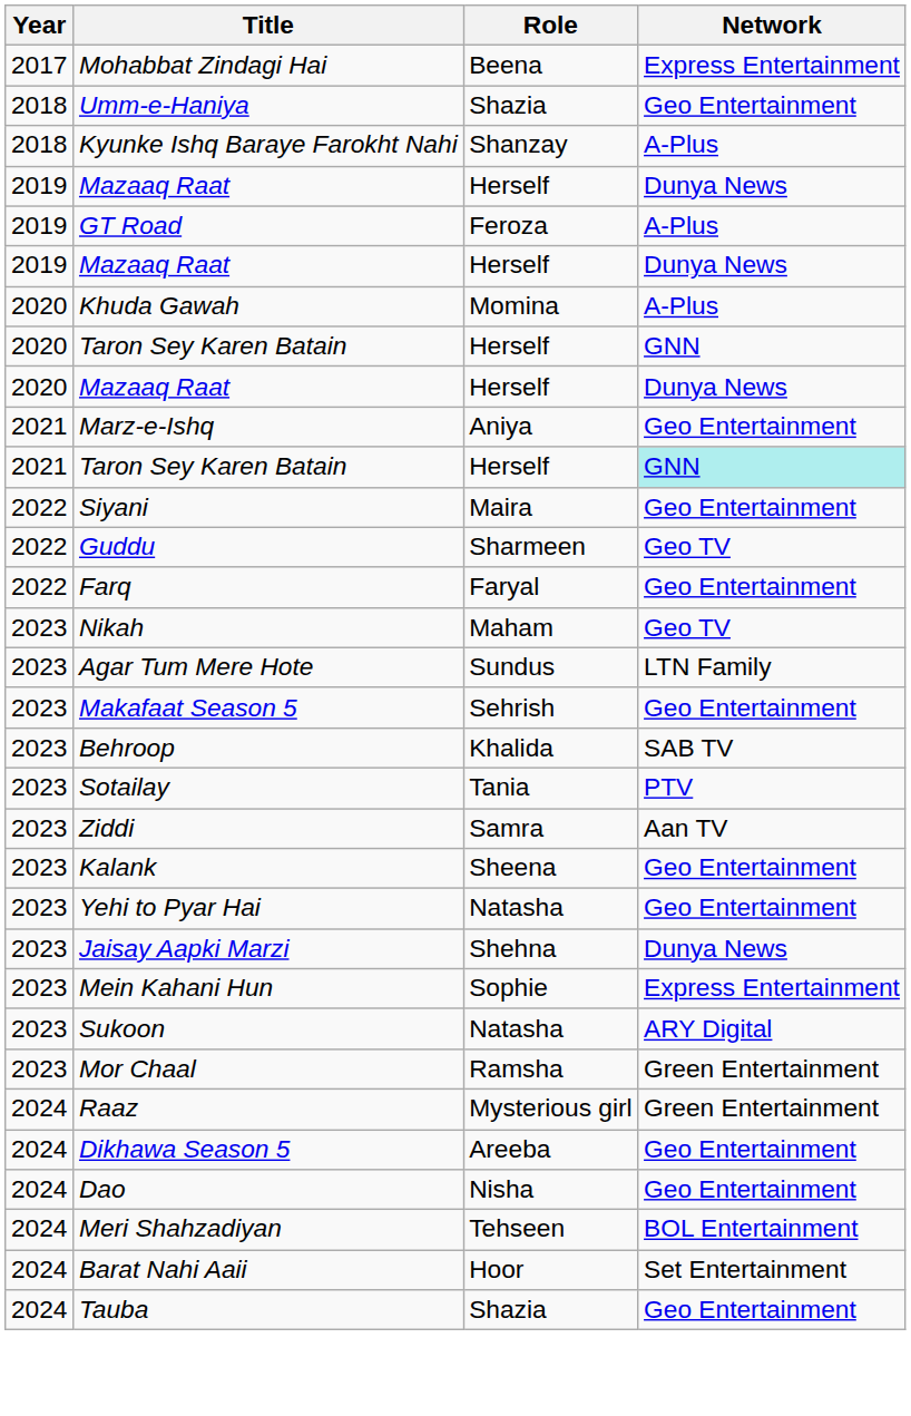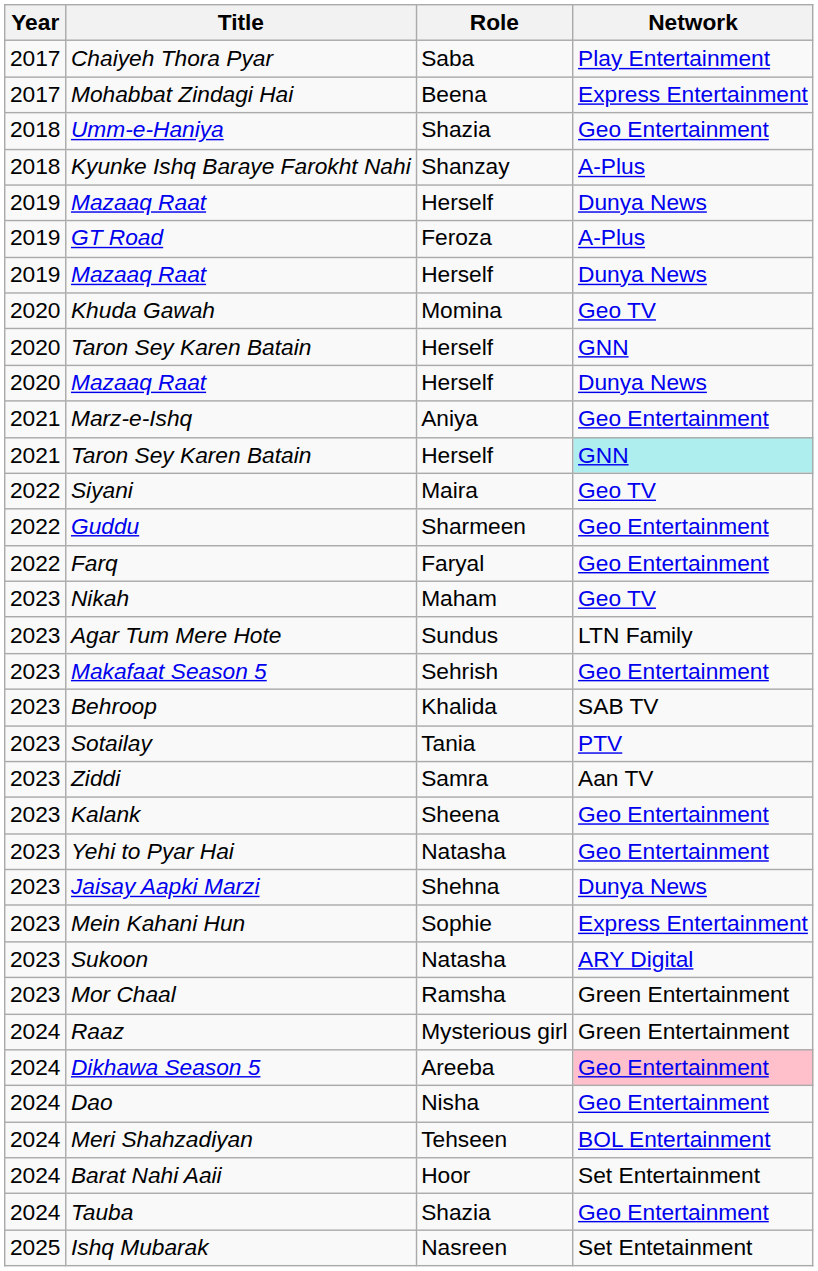 <table class="wikitable sortable plainrowheaders">
 <tr style="text-align:center;">
 <th scope="col">Year</th>
 <th scope="col">Title</th>
 <th scope="col">Role</th>
 <th scope="col">Network</th>
+</tr>
+<tr>
+<td>2017</td>
+<td><em>Chaiyeh Thora Pyar</em></td>
+<td>Saba</td>
+<td><a href='#'>Play Entertainment</a></td>
 </tr>
 <tr>
 <td>2017</td>
 <td><em>Mohabbat Zindagi Hai</em></td>
 <td>Beena</td>
 <td><a href='#'>Express Entertainment</a></td>
 </tr>
 <tr>
 <td>2018</td>
 <td><em><a href='#'>Umm-e-Haniya</a></em></td>
 <td>Shazia</td>
 <td><a href='#'>Geo Entertainment</a></td>
 </tr>
 <tr>
 <td>2018</td>
 <td><em>Kyunke Ishq Baraye Farokht Nahi</em></td>
 <td>Shanzay</td>
 <td><a href='#'>A-Plus</a></td>
 </tr>
 <tr>
 <td>2019</td>
 <td><em><a href='#'>Mazaaq Raat</a></em></td>
 <td>Herself</td>
 <td><a href='#'>Dunya News</a></td>
 </tr>
 <tr>
 <td>2019</td>
 <td><em><a href='#'>GT Road</a></em></td>
 <td>Feroza</td>
 <td><a href='#'>A-Plus</a></td>
 </tr>
 <tr>
 <td>2019</td>
 <td><em><a href='#'>Mazaaq Raat</a></em></td>
 <td>Herself</td>
 <td><a href='#'>Dunya News</a></td>
 </tr>
 <tr>
 <td>2020</td>
 <td><em>Khuda Gawah</em></td>
 <td>Momina</td>
-<td><a href='#'>A-Plus</a></td>
+<td><a href='#'>Geo TV</a></td>
 </tr>
 <tr>
 <td>2020</td>
 <td><em>Taron Sey Karen Batain</em></td>
 <td>Herself</td>
 <td><a href='#'>GNN</a></td>
 </tr>
 <tr>
 <td>2020</td>
 <td><em><a href='#'>Mazaaq Raat</a></em></td>
 <td>Herself</td>
 <td><a href='#'>Dunya News</a></td>
 </tr>
 <tr>
 <td>2021</td>
 <td><em>Marz-e-Ishq</em></td>
 <td>Aniya</td>
 <td><a href='#'>Geo Entertainment</a></td>
 </tr>
 <tr>
 <td>2021</td>
 <td><em>Taron Sey Karen Batain</em></td>
 <td>Herself</td>
 <td style="background: paleturquoise;"><a href='#'>GNN</a></td>
 </tr>
 <tr>
 <td>2022</td>
 <td><em>Siyani</em></td>
 <td>Maira</td>
-<td><a href='#'>Geo Entertainment</a></td>
+<td><a href='#'>Geo TV</a></td>
 </tr>
 <tr>
 <td>2022</td>
 <td><em><a href='#'>Guddu</a></em></td>
 <td>Sharmeen</td>
-<td><a href='#'>Geo TV</a></td>
+<td><a href='#'>Geo Entertainment</a></td>
 </tr>
 <tr>
 <td>2022</td>
 <td><em>Farq</em></td>
 <td>Faryal</td>
 <td><a href='#'>Geo Entertainment</a></td>
 </tr>
 <tr>
 <td>2023</td>
 <td><em>Nikah</em></td>
 <td>Maham</td>
 <td><a href='#'>Geo TV</a></td>
 </tr>
 <tr>
 <td>2023</td>
 <td><em>Agar Tum Mere Hote</em></td>
 <td>Sundus</td>
 <td>LTN Family</td>
 </tr>
 <tr>
 <td>2023</td>
 <td><em><a href='#'>Makafaat Season 5</a></em></td>
 <td>Sehrish</td>
 <td><a href='#'>Geo Entertainment</a></td>
 </tr>
 <tr>
 <td>2023</td>
 <td><em>Behroop</em></td>
 <td>Khalida</td>
 <td>SAB TV</td>
 </tr>
 <tr>
 <td>2023</td>
 <td><em>Sotailay</em></td>
 <td>Tania</td>
 <td><a href='#'>PTV</a></td>
 </tr>
 <tr>
 <td>2023</td>
 <td><em>Ziddi</em></td>
 <td>Samra</td>
 <td>Aan TV</td>
 </tr>
 <tr>
 <td>2023</td>
 <td><em>Kalank</em></td>
 <td>Sheena</td>
 <td><a href='#'>Geo Entertainment</a></td>
 </tr>
 <tr>
 <td>2023</td>
 <td><em>Yehi to Pyar Hai</em></td>
 <td>Natasha</td>
 <td><a href='#'>Geo Entertainment</a></td>
 </tr>
 <tr>
 <td>2023</td>
 <td><em><a href='#'>Jaisay Aapki Marzi</a></em></td>
 <td>Shehna</td>
 <td><a href='#'>Dunya News</a></td>
 </tr>
 <tr>
 <td>2023</td>
 <td><em>Mein Kahani Hun</em></td>
 <td>Sophie</td>
 <td><a href='#'>Express Entertainment</a></td>
 </tr>
 <tr>
 <td>2023</td>
 <td><em>Sukoon</em></td>
 <td>Natasha</td>
 <td><a href='#'>ARY Digital</a></td>
 </tr>
 <tr>
 <td>2023</td>
 <td><em>Mor Chaal</em></td>
 <td>Ramsha</td>
 <td>Green Entertainment</td>
 </tr>
 <tr>
 <td>2024</td>
 <td><em>Raaz</em></td>
 <td>Mysterious girl</td>
 <td>Green Entertainment</td>
 </tr>
 <tr>
 <td>2024</td>
 <td><em><a href='#'>Dikhawa Season 5</a></em></td>
 <td>Areeba</td>
-<td><a href='#'>Geo Entertainment</a></td>
+<td style="background: pink;"><a href='#'>Geo Entertainment</a></td>
 </tr>
 <tr>
 <td>2024</td>
 <td><em>Dao</em></td>
 <td>Nisha</td>
 <td><a href='#'>Geo Entertainment</a></td>
 </tr>
 <tr>
 <td>2024</td>
 <td><em>Meri Shahzadiyan</em></td>
 <td>Tehseen</td>
 <td><a href='#'>BOL Entertainment</a></td>
 </tr>
 <tr>
 <td>2024</td>
 <td><em>Barat Nahi Aaii</em></td>
 <td>Hoor</td>
 <td>Set Entertainment</td>
 </tr>
 <tr>
 <td>2024</td>
 <td><em>Tauba</em></td>
 <td>Shazia</td>
 <td><a href='#'>Geo Entertainment</a></td>
 </tr>
+<tr>
+<td>2025</td>
+<td><em>Ishq Mubarak</em></td>
+<td>Nasreen</td>
+<td>Set Entetainment</td>
+</tr>
 </table>
